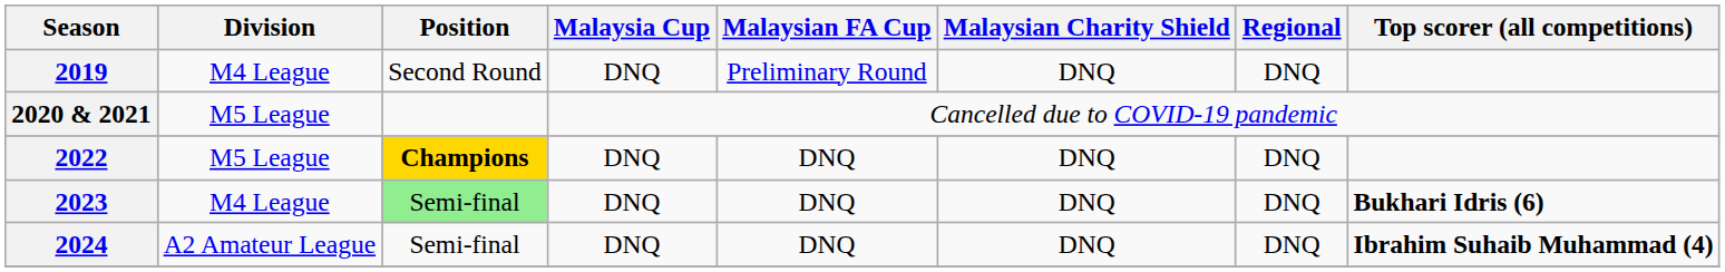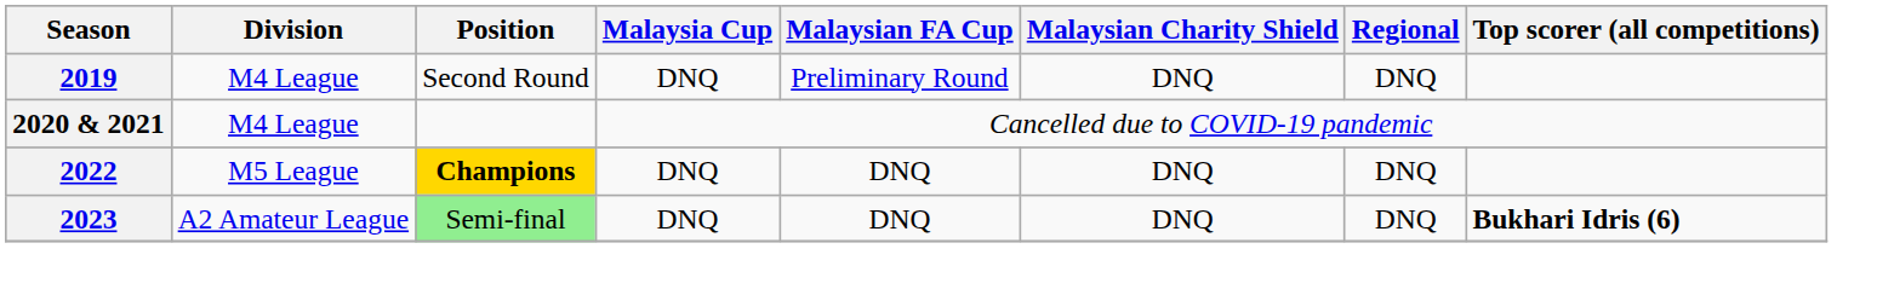 <table class="wikitable" style="font-size:89%;">
 <tr>
 <th>Season</th>
 <th>Division</th>
 <th>Position</th>
 <th><a href='#'>Malaysia Cup</a></th>
 <th><a href='#'>Malaysian FA Cup</a></th>
 <th><a href='#'>Malaysian Charity Shield</a></th>
 <th><a href='#'>Regional</a></th>
 <th>Top scorer (all competitions)</th>
 </tr>
 <tr>
 <th style="text-align:center;"><a href='#'>2019</a></th>
 <td style="text-align:center;"><a href='#'>M4 League</a></td>
 <td style="text-align:center;">Second Round</td>
 <td style="text-align:center;">DNQ</td>
 <td style="text-align:center;"><a href='#'>Preliminary Round</a></td>
 <td style="text-align:center;">DNQ</td>
 <td style="text-align:center;">DNQ</td>
 <td></td>
 </tr>
 <tr>
 <th>2020 & 2021</th>
-<td style="text-align:center;"><a href='#'>M5 League</a></td>
+<td style="text-align:center;"><a href='#'>M4 League</a></td>
 <td></td>
 <td colspan=5 align=center><em>Cancelled due to <a href='#'>COVID-19 pandemic</a></em></td>
 </tr>
 <tr>
 <th style="text-align:center;"><a href='#'>2022</a></th>
 <td style="text-align:center;"><a href='#'>M5 League</a></td>
 <td bgcolor=gold style="text-align:center;"><strong>Champions</strong></td>
 <td style="text-align:center;">DNQ</td>
 <td style="text-align:center;">DNQ</td>
 <td style="text-align:center;">DNQ</td>
 <td style="text-align:center;">DNQ</td>
 <td></td>
 </tr>
 <tr>
 <th style="text-align:center;"><a href='#'>2023</a></th>
-<td style="text-align:center;"><a href='#'>M4 League</a></td>
+<td style="text-align:center;"><a href='#'>A2 Amateur League</a></td>
 <td style="background: lightgreen; text-align:center;">Semi-final</td>
 <td style="text-align:center;">DNQ</td>
 <td style="text-align:center;">DNQ</td>
 <td style="text-align:center;">DNQ</td>
 <td style="text-align:center;">DNQ</td>
 <td> <strong>Bukhari Idris (6)</strong></td>
 </tr>
 <tr>
-<th style="text-align:center;"><a href='#'>2024</a></th>
-<td style="text-align:center;"><a href='#'>A2 Amateur League</a></td>
-<td style="text-align:center;">Semi-final</td>
-<td style="text-align:center;">DNQ</td>
-<td style="text-align:center;">DNQ</td>
-<td style="text-align:center;">DNQ</td>
-<td style="text-align:center;">DNQ</td>
-<td> <strong>Ibrahim Suhaib Muhammad (4)</strong></td>
-</tr>
-<tr>
 </tr>
 </table>
